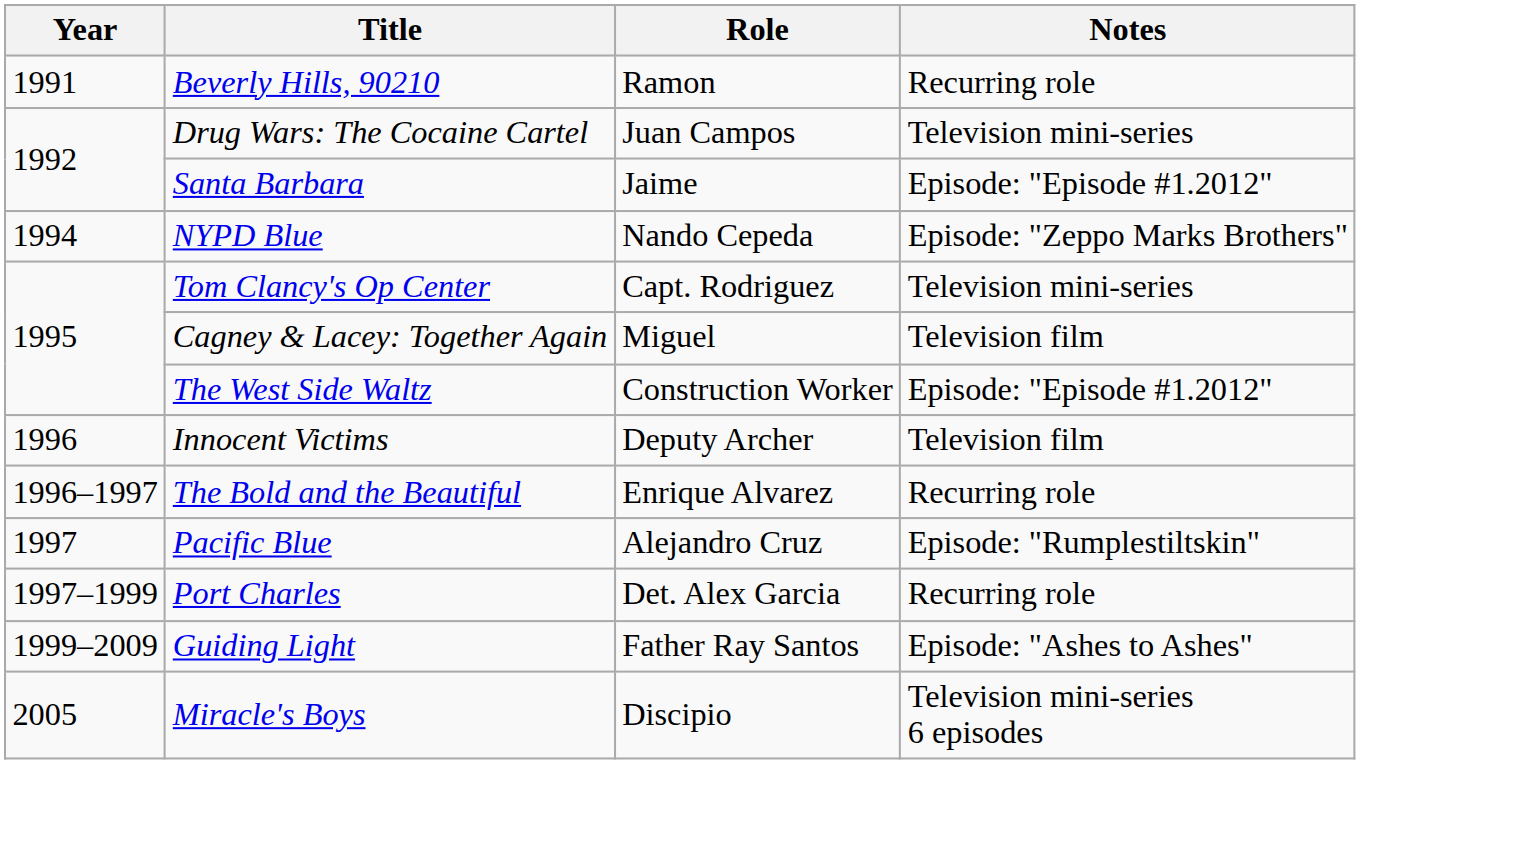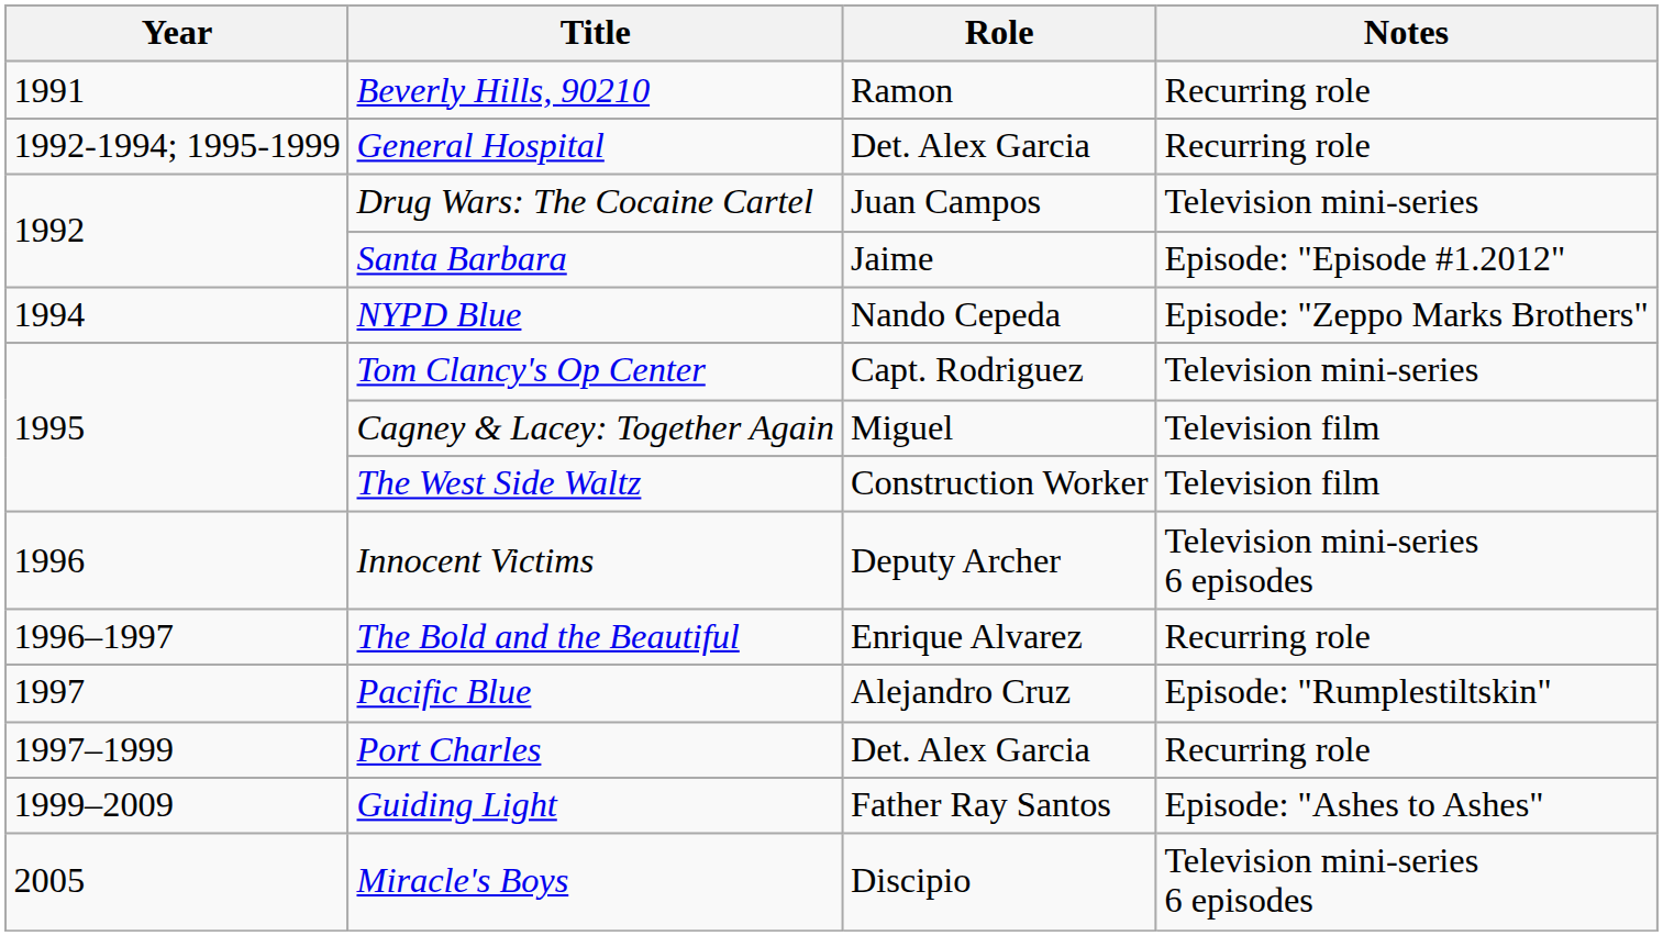 <table class="wikitable sortable">
 <tr>
 <th>Year</th>
 <th>Title</th>
 <th>Role</th>
 <th>Notes</th>
 </tr>
 <tr>
 <td>1991</td>
 <td><em><a href='#'>Beverly Hills, 90210</a></em></td>
 <td>Ramon</td>
+<td>Recurring role</td>
+</tr>
+<tr>
+<td>1992-1994; 1995-1999</td>
+<td><em><a href='#'>General Hospital</a></em></td>
+<td>Det. Alex Garcia</td>
 <td>Recurring role</td>
 </tr>
 <tr>
 <td rowspan="2">1992</td>
 <td><em>Drug Wars: The Cocaine Cartel</em></td>
 <td>Juan Campos</td>
 <td>Television mini-series</td>
 </tr>
 <tr>
 <td><em><a href='#'>Santa Barbara</a></em></td>
 <td>Jaime</td>
 <td>Episode: "Episode #1.2012"</td>
 </tr>
 <tr>
 <td>1994</td>
 <td><em><a href='#'>NYPD Blue</a></em></td>
 <td>Nando Cepeda</td>
 <td>Episode: "Zeppo Marks Brothers"</td>
 </tr>
 <tr>
 <td rowspan="3">1995</td>
 <td><em><a href='#'>Tom Clancy's Op Center</a></em></td>
 <td>Capt. Rodriguez</td>
 <td>Television mini-series</td>
 </tr>
 <tr>
 <td><em>Cagney & Lacey: Together Again</em></td>
 <td>Miguel</td>
 <td>Television film</td>
 </tr>
 <tr>
 <td><em><a href='#'>The West Side Waltz</a></em></td>
 <td>Construction Worker</td>
-<td>Episode: "Episode #1.2012"</td>
+<td>Television film</td>
 </tr>
 <tr>
 <td>1996</td>
 <td><em>Innocent Victims</em></td>
 <td>Deputy Archer</td>
-<td>Television film</td>
+<td>Television mini-series<br>6 episodes</td>
 </tr>
 <tr>
 <td>1996–1997</td>
 <td><em><a href='#'>The Bold and the Beautiful</a></em></td>
 <td>Enrique Alvarez</td>
 <td>Recurring role</td>
 </tr>
 <tr>
 <td>1997</td>
 <td><em><a href='#'>Pacific Blue</a></em></td>
 <td>Alejandro Cruz</td>
 <td>Episode: "Rumplestiltskin"</td>
 </tr>
 <tr>
 <td>1997–1999</td>
 <td><em><a href='#'>Port Charles</a></em></td>
 <td>Det. Alex Garcia</td>
 <td>Recurring role</td>
 </tr>
 <tr>
 <td>1999–2009</td>
 <td><em><a href='#'>Guiding Light</a></em></td>
 <td>Father Ray Santos</td>
 <td>Episode: "Ashes to Ashes"</td>
 </tr>
 <tr>
 <td>2005</td>
 <td><em><a href='#'>Miracle's Boys</a></em></td>
 <td>Discipio</td>
 <td>Television mini-series<br>6 episodes</td>
 </tr>
 </table>
